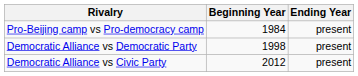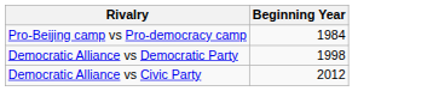 <table class="wikitable sortable">
 <tr>
 <th>Rivalry</th>
 <th>Beginning Year</th>
-<th>Ending Year</th>
 </tr>
 <tr>
 <td><a href='#'>Pro-Beijing camp</a> vs <a href='#'>Pro-democracy camp</a></td>
 <td style="text-align:right;">1984</td>
-<td style="text-align:right;">present</td>
 </tr>
 <tr>
 <td><a href='#'>Democratic Alliance</a> vs <a href='#'>Democratic Party</a></td>
 <td style="text-align:right;">1998</td>
-<td style="text-align:right;">present</td>
 </tr>
 <tr>
 <td><a href='#'>Democratic Alliance</a> vs <a href='#'>Civic Party</a></td>
 <td style="text-align:right;">2012</td>
-<td style="text-align:right;">present</td>
 </tr>
 </table>
